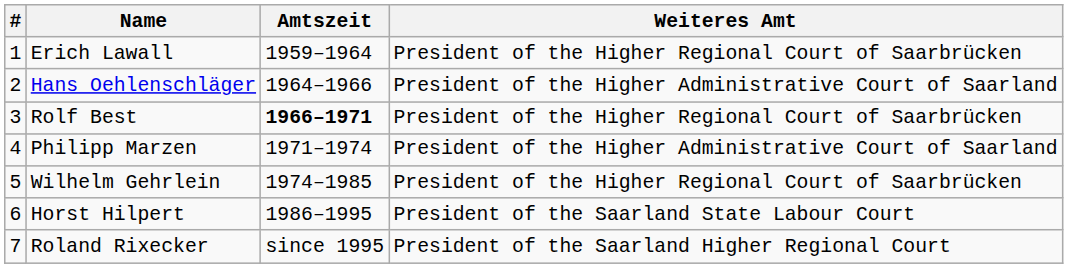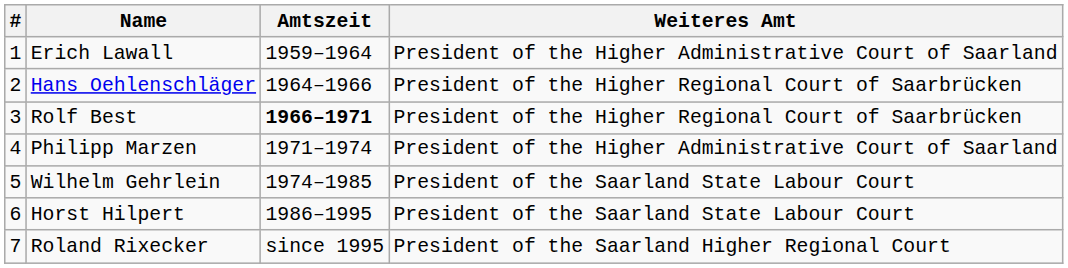 <table class="wikitable zebra">
 <tr>
 <th>#</th>
 <th>Name</th>
 <th>Amtszeit</th>
 <th>Weiteres Amt</th>
 </tr>
 <tr>
 <td>1</td>
 <td>Erich Lawall</td>
 <td>1959–1964</td>
-<td>President of the Higher Regional Court of Saarbrücken</td>
+<td>President of the Higher Administrative Court of Saarland</td>
 </tr>
 <tr>
 <td>2</td>
 <td><a href='#'>Hans Oehlenschläger</a></td>
 <td>1964–1966</td>
-<td>President of the Higher Administrative Court of Saarland</td>
+<td>President of the Higher Regional Court of Saarbrücken</td>
 </tr>
 <tr>
 <td>3</td>
 <td>Rolf Best</td>
 <td><strong>1966–1971</strong></td>
 <td>President of the Higher Regional Court of Saarbrücken</td>
 </tr>
 <tr>
 <td>4</td>
 <td>Philipp Marzen</td>
 <td>1971–1974</td>
 <td>President of the Higher Administrative Court of Saarland</td>
 </tr>
 <tr>
 <td>5</td>
 <td>Wilhelm Gehrlein</td>
 <td>1974–1985</td>
-<td>President of the Higher Regional Court of Saarbrücken</td>
+<td>President of the Saarland State Labour Court</td>
 </tr>
 <tr>
 <td>6</td>
 <td>Horst Hilpert</td>
 <td>1986–1995</td>
 <td>President of the Saarland State Labour Court</td>
 </tr>
 <tr>
 <td>7</td>
 <td>Roland Rixecker</td>
 <td>since 1995</td>
 <td>President of the Saarland Higher Regional Court</td>
 </tr>
 </table>
